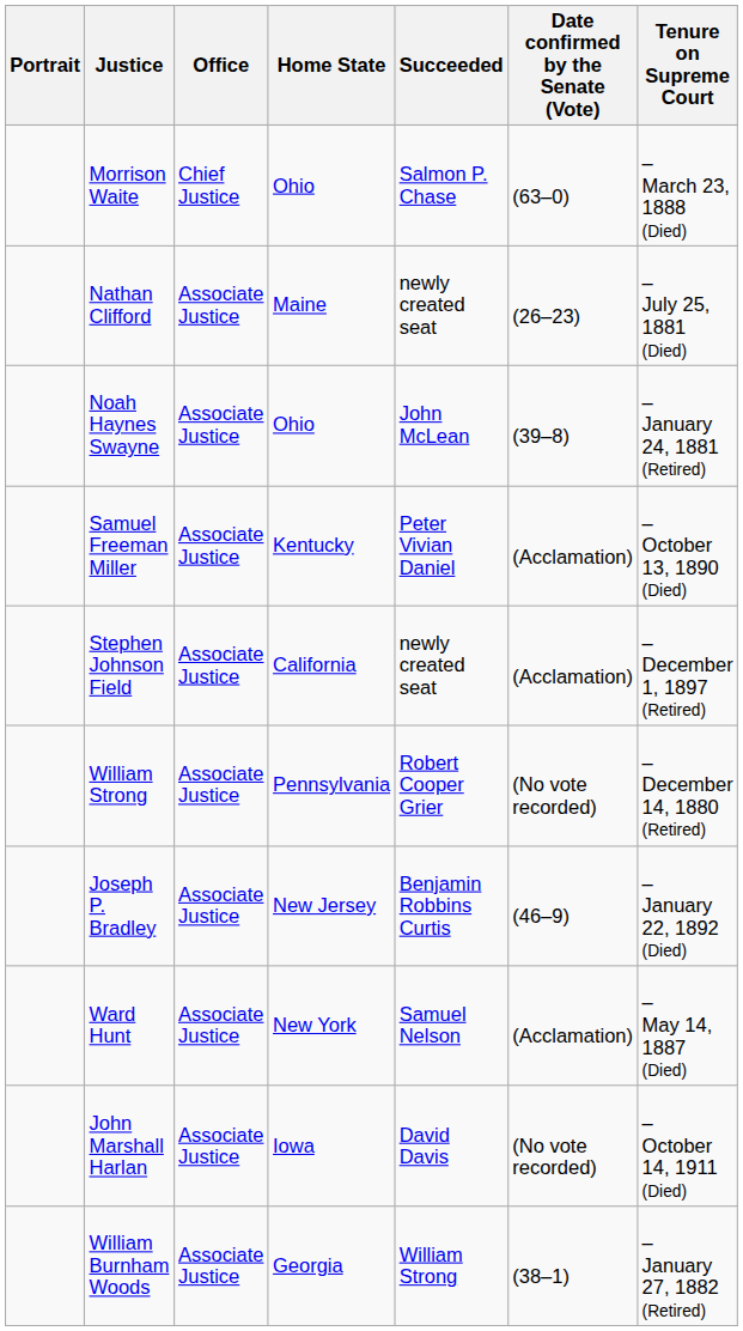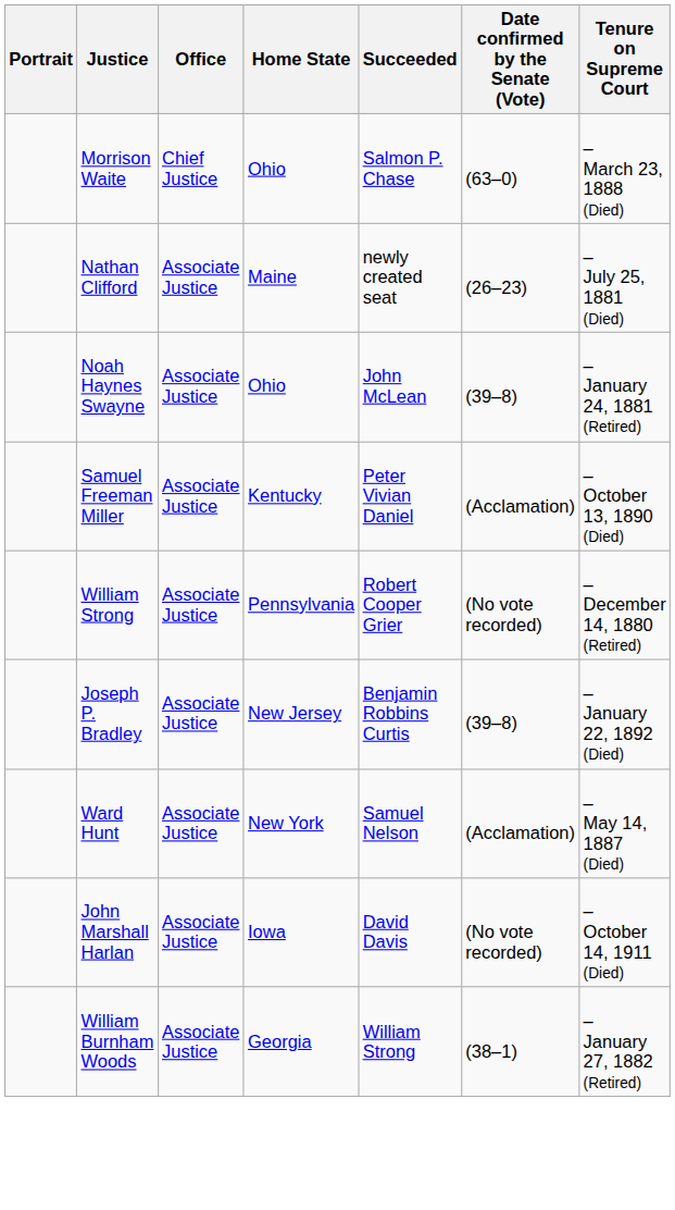 <table class="wikitable sortable">
 <tr>
 <th scope="col" style="width: 10px;">Portrait</th>
 <th scope="col" style="width: 10px;">Justice</th>
 <th scope="col" style="width: 10px;">Office</th>
 <th scope="col" style="width: 10px;">Home State</th>
 <th scope="col" style="width: 10px;">Succeeded</th>
 <th scope="col" style="width: 10px;">Date confirmed by the Senate<br>(Vote)</th>
 <th scope="col" style="width: 10px;">Tenure on Supreme Court</th>
 </tr>
 <tr>
 <td></td>
 <td><a href='#'>Morrison Waite</a></td>
 <td><a href='#'>Chief Justice</a></td>
 <td><a href='#'>Ohio</a></td>
 <td><a href='#'>Salmon P. Chase</a></td>
 <td><br>(63–0)</td>
 <td><br>–<br>March 23, 1888<br><small>(Died)</small></td>
 </tr>
 <tr>
 <td></td>
 <td><a href='#'>Nathan Clifford</a></td>
 <td><a href='#'>Associate Justice</a></td>
 <td><a href='#'>Maine</a></td>
 <td>newly created seat</td>
 <td><br>(26–23)</td>
 <td><br>–<br>July 25, 1881<br><small>(Died)</small></td>
 </tr>
 <tr>
 <td></td>
 <td><a href='#'>Noah Haynes Swayne</a></td>
 <td><a href='#'>Associate Justice</a></td>
 <td><a href='#'>Ohio</a></td>
 <td><a href='#'>John McLean</a></td>
 <td><br>(39–8)</td>
 <td><br>–<br>January 24, 1881<br><small>(Retired)</small></td>
 </tr>
 <tr>
 <td></td>
 <td><a href='#'>Samuel Freeman Miller</a></td>
 <td><a href='#'>Associate Justice</a></td>
 <td><a href='#'>Kentucky</a></td>
 <td><a href='#'>Peter Vivian Daniel</a></td>
 <td><br>(Acclamation)</td>
 <td><br>–<br>October 13, 1890<br><small>(Died)</small></td>
 </tr>
 <tr>
 <td></td>
-<td><a href='#'>Stephen Johnson Field</a></td>
-<td><a href='#'>Associate Justice</a></td>
-<td><a href='#'>California</a></td>
-<td>newly created seat</td>
-<td><br>(Acclamation)</td>
-<td><br>–<br>December 1, 1897<br><small>(Retired)</small></td>
-</tr>
-<tr>
-<td></td>
 <td><a href='#'>William Strong</a></td>
 <td><a href='#'>Associate Justice</a></td>
 <td><a href='#'>Pennsylvania</a></td>
 <td><a href='#'>Robert Cooper Grier</a></td>
 <td><br>(No vote recorded)</td>
 <td><br>–<br>December 14, 1880<br><small>(Retired)</small></td>
 </tr>
 <tr>
 <td></td>
 <td><a href='#'>Joseph P. Bradley</a></td>
 <td><a href='#'>Associate Justice</a></td>
 <td><a href='#'>New Jersey</a></td>
 <td><a href='#'>Benjamin Robbins Curtis</a></td>
-<td><br>(46–9)</td>
+<td><br>(39–8)</td>
 <td><br>–<br>January 22, 1892<br><small>(Died)</small></td>
 </tr>
 <tr>
 <td></td>
 <td><a href='#'>Ward Hunt</a></td>
 <td><a href='#'>Associate Justice</a></td>
 <td><a href='#'>New York</a></td>
 <td><a href='#'>Samuel Nelson</a></td>
 <td><br>(Acclamation)</td>
 <td><br>–<br>May 14, 1887<br><small>(Died)</small></td>
 </tr>
 <tr>
 <td></td>
 <td><a href='#'>John Marshall Harlan</a></td>
 <td><a href='#'>Associate Justice</a></td>
 <td><a href='#'>Iowa</a></td>
 <td><a href='#'>David Davis</a></td>
 <td><br>(No vote recorded)</td>
 <td><br>–<br>October 14, 1911<br><small>(Died)</small></td>
 </tr>
 <tr>
 <td></td>
 <td><a href='#'>William Burnham Woods</a></td>
 <td><a href='#'>Associate Justice</a></td>
 <td><a href='#'>Georgia</a></td>
 <td><a href='#'>William Strong</a></td>
 <td><br>(38–1)</td>
 <td><br>–<br>January 27, 1882<br><small>(Retired)</small></td>
 </tr>
 <tr>
 </tr>
 </table>
